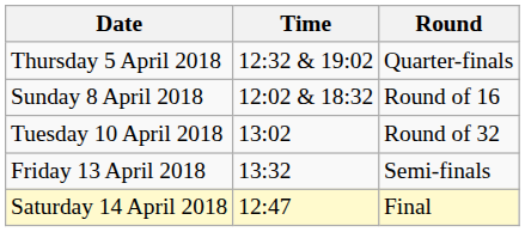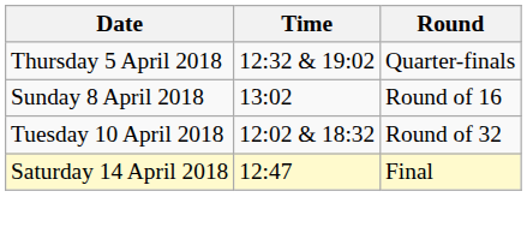 <table class="wikitable">
 <tr>
 <th>Date</th>
 <th>Time</th>
 <th>Round</th>
 </tr>
 <tr>
 <td>Thursday 5 April 2018</td>
 <td>12:32 & 19:02</td>
 <td>Quarter-finals</td>
 </tr>
 <tr>
 <td>Sunday 8 April 2018</td>
-<td>12:02 & 18:32</td>
+<td>13:02</td>
 <td>Round of 16</td>
 </tr>
 <tr>
 <td>Tuesday 10 April 2018</td>
-<td>13:02</td>
+<td>12:02 & 18:32</td>
 <td>Round of 32</td>
-</tr>
-<tr>
-<td>Friday 13 April 2018</td>
-<td>13:32</td>
-<td>Semi-finals</td>
 </tr>
 <tr>
 <td style=background:lemonchiffon>Saturday 14 April 2018</td>
 <td style=background:lemonchiffon>12:47</td>
 <td style=background:lemonchiffon>Final</td>
 </tr>
 </table>
